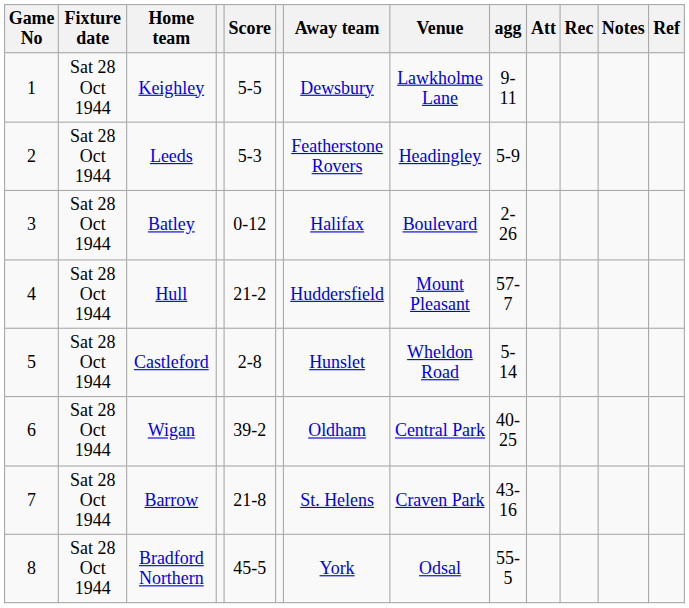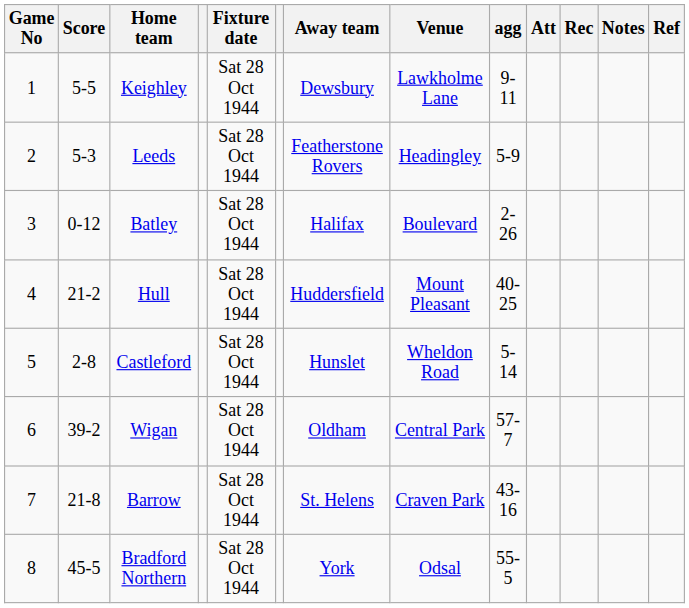 <table class="wikitable" style="text-align:center;">
 <tr>
 <th width=20 abbr="No">Game No</th>
-<th width=100 abbr="Date">Fixture date</th>
+<th width=20 abbr="Score">Score</th>
 <th width=150 abbr="Home team">Home team</th>
 <th width=5 abbr="space"></th>
-<th width=20 abbr="Score">Score</th>
+<th width=100 abbr="Date">Fixture date</th>
 <th width=5 abbr="space"></th>
 <th width=150 abbr="Away team">Away team</th>
 <th width=150 abbr="Venue">Venue</th>
 <th width=50 abbr="agg">agg</th>
 <th width=30 abbr="Att">Att</th>
 <th width=30 abbr="Rec">Rec</th>
 <th width=20 abbr="Notes">Notes</th>
 <th width=30 abbr="Ref">Ref</th>
 </tr>
 <tr>
 <td>1</td>
-<td>Sat 28 Oct 1944</td>
+<td>5-5</td>
 <td><a href='#'>Keighley</a></td>
 <td></td>
-<td>5-5</td>
+<td>Sat 28 Oct 1944</td>
 <td></td>
 <td><a href='#'>Dewsbury</a></td>
 <td><a href='#'>Lawkholme Lane</a></td>
 <td>9-11</td>
 <td></td>
 <td></td>
 <td></td>
 <td></td>
 </tr>
 <tr>
 <td>2</td>
-<td>Sat 28 Oct 1944</td>
+<td>5-3</td>
 <td><a href='#'>Leeds</a></td>
 <td></td>
-<td>5-3</td>
+<td>Sat 28 Oct 1944</td>
 <td></td>
 <td><a href='#'>Featherstone Rovers</a></td>
 <td><a href='#'>Headingley</a></td>
 <td>5-9</td>
 <td></td>
 <td></td>
 <td></td>
 <td></td>
 </tr>
 <tr>
 <td>3</td>
-<td>Sat 28 Oct 1944</td>
+<td>0-12</td>
 <td><a href='#'>Batley</a></td>
 <td></td>
-<td>0-12</td>
+<td>Sat 28 Oct 1944</td>
 <td></td>
 <td><a href='#'>Halifax</a></td>
 <td><a href='#'>Boulevard</a></td>
 <td>2-26</td>
 <td></td>
 <td></td>
 <td></td>
 <td></td>
 </tr>
 <tr>
 <td>4</td>
-<td>Sat 28 Oct 1944</td>
+<td>21-2</td>
 <td><a href='#'>Hull</a></td>
 <td></td>
-<td>21-2</td>
+<td>Sat 28 Oct 1944</td>
 <td></td>
 <td><a href='#'>Huddersfield</a></td>
 <td><a href='#'>Mount Pleasant</a></td>
-<td>57-7</td>
+<td>40-25</td>
 <td></td>
 <td></td>
 <td></td>
 <td></td>
 </tr>
 <tr>
 <td>5</td>
-<td>Sat 28 Oct 1944</td>
+<td>2-8</td>
 <td><a href='#'>Castleford</a></td>
 <td></td>
-<td>2-8</td>
+<td>Sat 28 Oct 1944</td>
 <td></td>
 <td><a href='#'>Hunslet</a></td>
 <td><a href='#'>Wheldon Road</a></td>
 <td>5-14</td>
 <td></td>
 <td></td>
 <td></td>
 <td></td>
 </tr>
 <tr>
 <td>6</td>
-<td>Sat 28 Oct 1944</td>
+<td>39-2</td>
 <td><a href='#'>Wigan</a></td>
 <td></td>
-<td>39-2</td>
+<td>Sat 28 Oct 1944</td>
 <td></td>
 <td><a href='#'>Oldham</a></td>
 <td><a href='#'>Central Park</a></td>
-<td>40-25</td>
+<td>57-7</td>
 <td></td>
 <td></td>
 <td></td>
 <td></td>
 </tr>
 <tr>
 <td>7</td>
-<td>Sat 28 Oct 1944</td>
+<td>21-8</td>
 <td><a href='#'>Barrow</a></td>
 <td></td>
-<td>21-8</td>
+<td>Sat 28 Oct 1944</td>
 <td></td>
 <td><a href='#'>St. Helens</a></td>
 <td><a href='#'>Craven Park</a></td>
 <td>43-16</td>
 <td></td>
 <td></td>
 <td></td>
 <td></td>
 </tr>
 <tr>
 <td>8</td>
-<td>Sat 28 Oct 1944</td>
+<td>45-5</td>
 <td><a href='#'>Bradford Northern</a></td>
 <td></td>
-<td>45-5</td>
+<td>Sat 28 Oct 1944</td>
 <td></td>
 <td><a href='#'>York</a></td>
 <td><a href='#'>Odsal</a></td>
 <td>55-5</td>
 <td></td>
 <td></td>
 <td></td>
 <td></td>
 </tr>
 </table>
